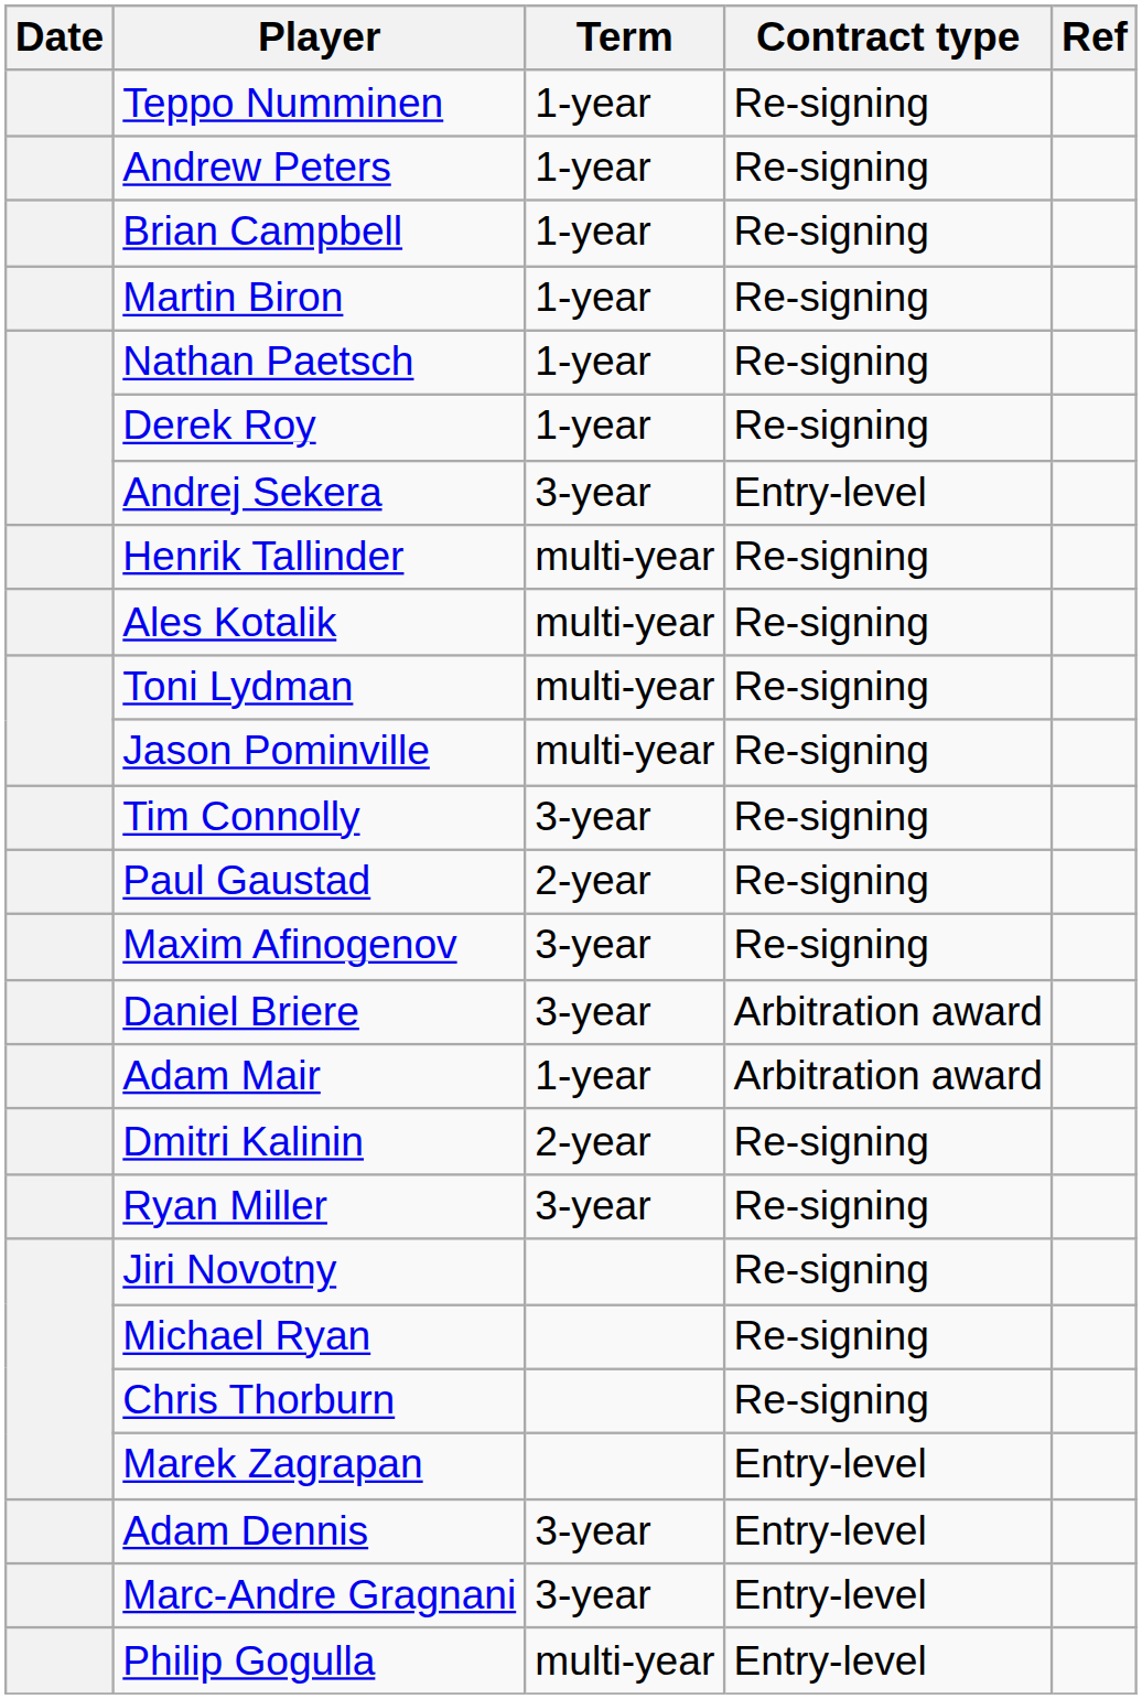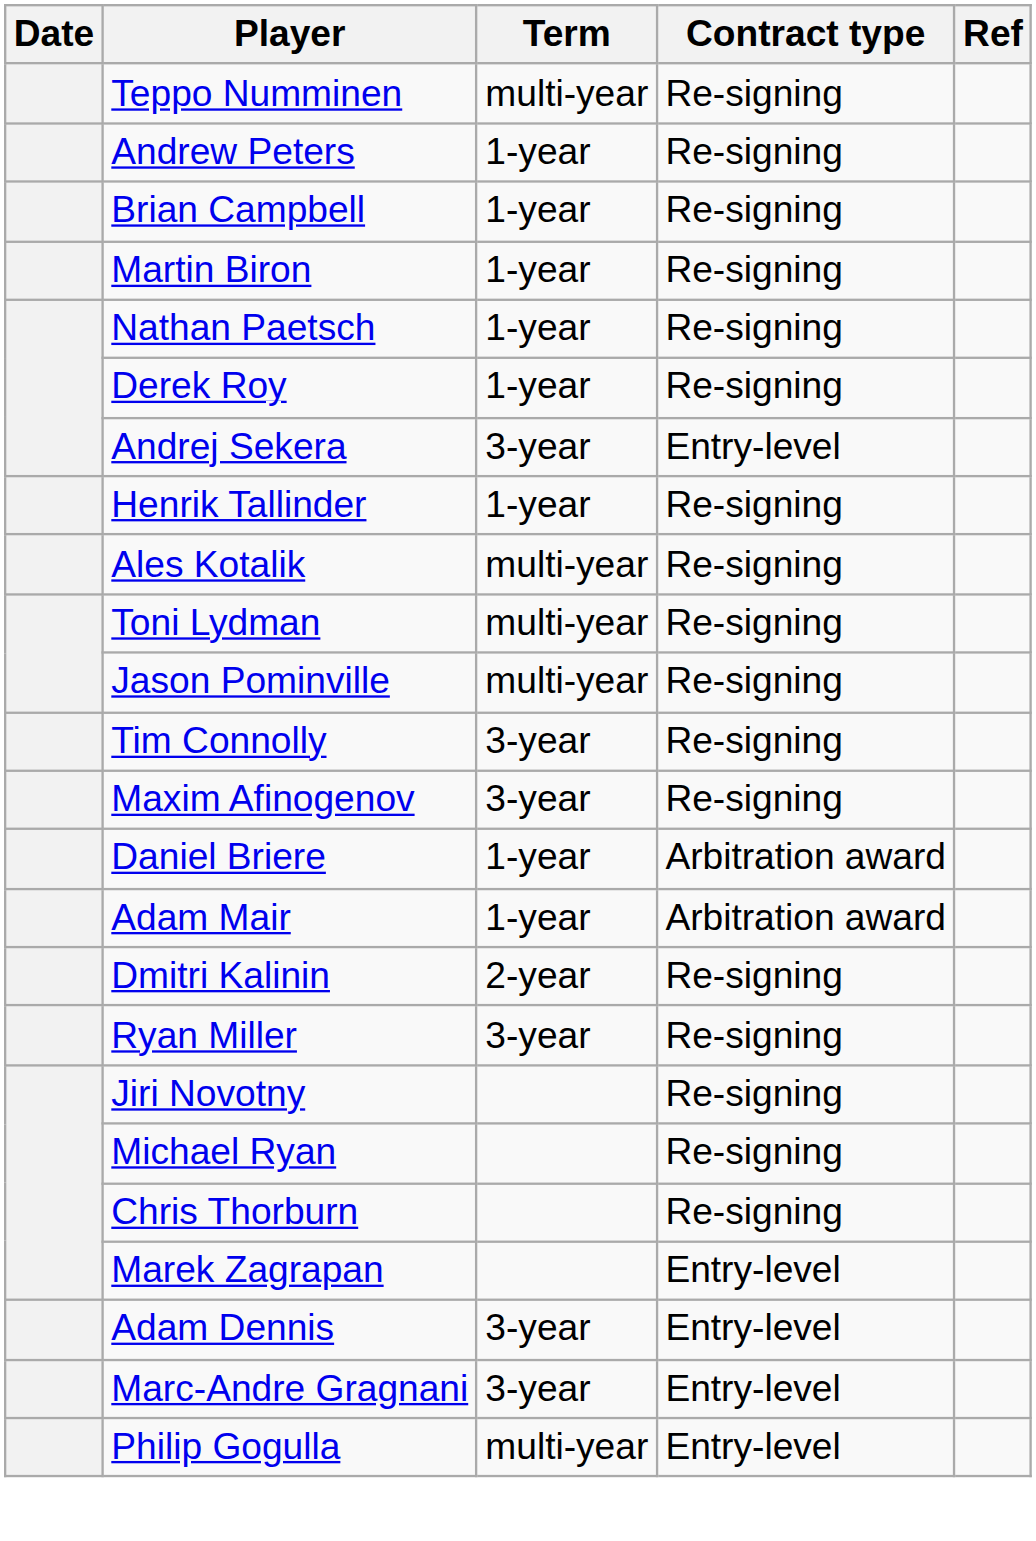 <table class="wikitable plainrowheaders">
 <tr style="background:#ddd; text-align:center;">
 <th>Date</th>
 <th>Player</th>
 <th>Term</th>
 <th>Contract type</th>
 <th>Ref</th>
 </tr>
 <tr>
 <th scope="row"></th>
 <td><a href='#'>Teppo Numminen</a></td>
-<td>1-year</td>
+<td>multi-year</td>
 <td>Re-signing</td>
 <td></td>
 </tr>
 <tr>
 <th scope="row"></th>
 <td><a href='#'>Andrew Peters</a></td>
 <td>1-year</td>
 <td>Re-signing</td>
 <td></td>
 </tr>
 <tr>
 <th scope="row"></th>
 <td><a href='#'>Brian Campbell</a></td>
 <td>1-year</td>
 <td>Re-signing</td>
 <td></td>
 </tr>
 <tr>
 <th scope="row"></th>
 <td><a href='#'>Martin Biron</a></td>
 <td>1-year</td>
 <td>Re-signing</td>
 <td></td>
 </tr>
 <tr>
 <th scope="row" rowspan=3></th>
 <td><a href='#'>Nathan Paetsch</a></td>
 <td>1-year</td>
 <td>Re-signing</td>
 <td></td>
 </tr>
 <tr>
 <td><a href='#'>Derek Roy</a></td>
 <td>1-year</td>
 <td>Re-signing</td>
 <td></td>
 </tr>
 <tr>
 <td><a href='#'>Andrej Sekera</a></td>
 <td>3-year</td>
 <td>Entry-level</td>
 <td></td>
 </tr>
 <tr>
 <th scope="row"></th>
 <td><a href='#'>Henrik Tallinder</a></td>
-<td>multi-year</td>
+<td>1-year</td>
 <td>Re-signing</td>
 <td></td>
 </tr>
 <tr>
 <th scope="row"></th>
 <td><a href='#'>Ales Kotalik</a></td>
 <td>multi-year</td>
 <td>Re-signing</td>
 <td></td>
 </tr>
 <tr>
 <th scope="row" rowspan=2></th>
 <td><a href='#'>Toni Lydman</a></td>
 <td>multi-year</td>
 <td>Re-signing</td>
 <td></td>
 </tr>
 <tr>
 <td><a href='#'>Jason Pominville</a></td>
 <td>multi-year</td>
 <td>Re-signing</td>
 <td></td>
 </tr>
 <tr>
 <th scope="row"></th>
 <td><a href='#'>Tim Connolly</a></td>
 <td>3-year</td>
 <td>Re-signing</td>
 <td></td>
 </tr>
 <tr>
 <th scope="row"></th>
-<td><a href='#'>Paul Gaustad</a></td>
-<td>2-year</td>
-<td>Re-signing</td>
-<td></td>
-</tr>
-<tr>
-<th scope="row"></th>
 <td><a href='#'>Maxim Afinogenov</a></td>
 <td>3-year</td>
 <td>Re-signing</td>
 <td></td>
 </tr>
 <tr>
 <th scope="row"></th>
 <td><a href='#'>Daniel Briere</a></td>
-<td>3-year</td>
+<td>1-year</td>
 <td>Arbitration award</td>
 <td></td>
 </tr>
 <tr>
 <th scope="row"></th>
 <td><a href='#'>Adam Mair</a></td>
 <td>1-year</td>
 <td>Arbitration award</td>
 <td></td>
 </tr>
 <tr>
 <th scope="row"></th>
 <td><a href='#'>Dmitri Kalinin</a></td>
 <td>2-year</td>
 <td>Re-signing</td>
 <td></td>
 </tr>
 <tr>
 <th scope="row"></th>
 <td><a href='#'>Ryan Miller</a></td>
 <td>3-year</td>
 <td>Re-signing</td>
 <td></td>
 </tr>
 <tr>
 <th scope="row" rowspan=4></th>
 <td><a href='#'>Jiri Novotny</a></td>
 <td></td>
 <td>Re-signing</td>
 <td></td>
 </tr>
 <tr>
 <td><a href='#'>Michael Ryan</a></td>
 <td></td>
 <td>Re-signing</td>
 <td></td>
 </tr>
 <tr>
 <td><a href='#'>Chris Thorburn</a></td>
 <td></td>
 <td>Re-signing</td>
 <td></td>
 </tr>
 <tr>
 <td><a href='#'>Marek Zagrapan</a></td>
 <td></td>
 <td>Entry-level</td>
 <td></td>
 </tr>
 <tr>
 <th scope="row"></th>
 <td><a href='#'>Adam Dennis</a></td>
 <td>3-year</td>
 <td>Entry-level</td>
 <td></td>
 </tr>
 <tr>
 <th scope="row"></th>
 <td><a href='#'>Marc-Andre Gragnani</a></td>
 <td>3-year</td>
 <td>Entry-level</td>
 <td></td>
 </tr>
 <tr>
 <th scope="row"></th>
 <td><a href='#'>Philip Gogulla</a></td>
 <td>multi-year</td>
 <td>Entry-level</td>
 <td></td>
 </tr>
 </table>
